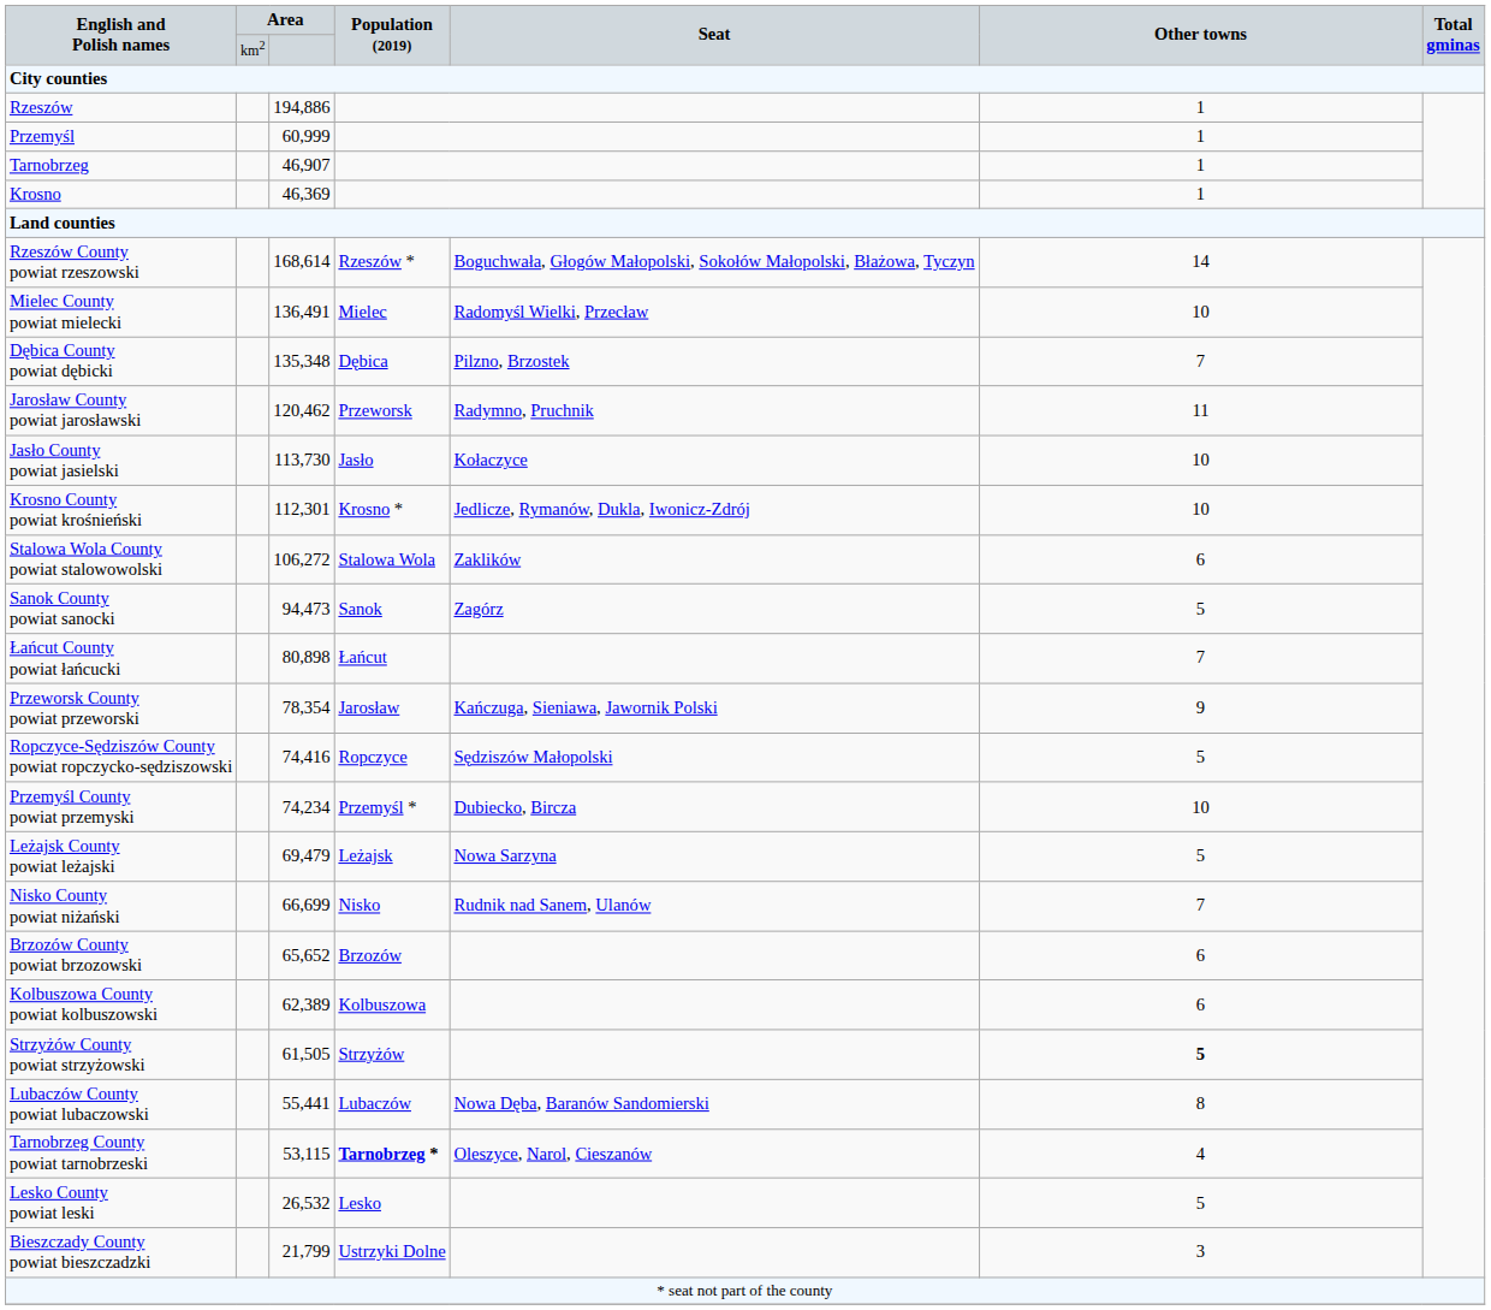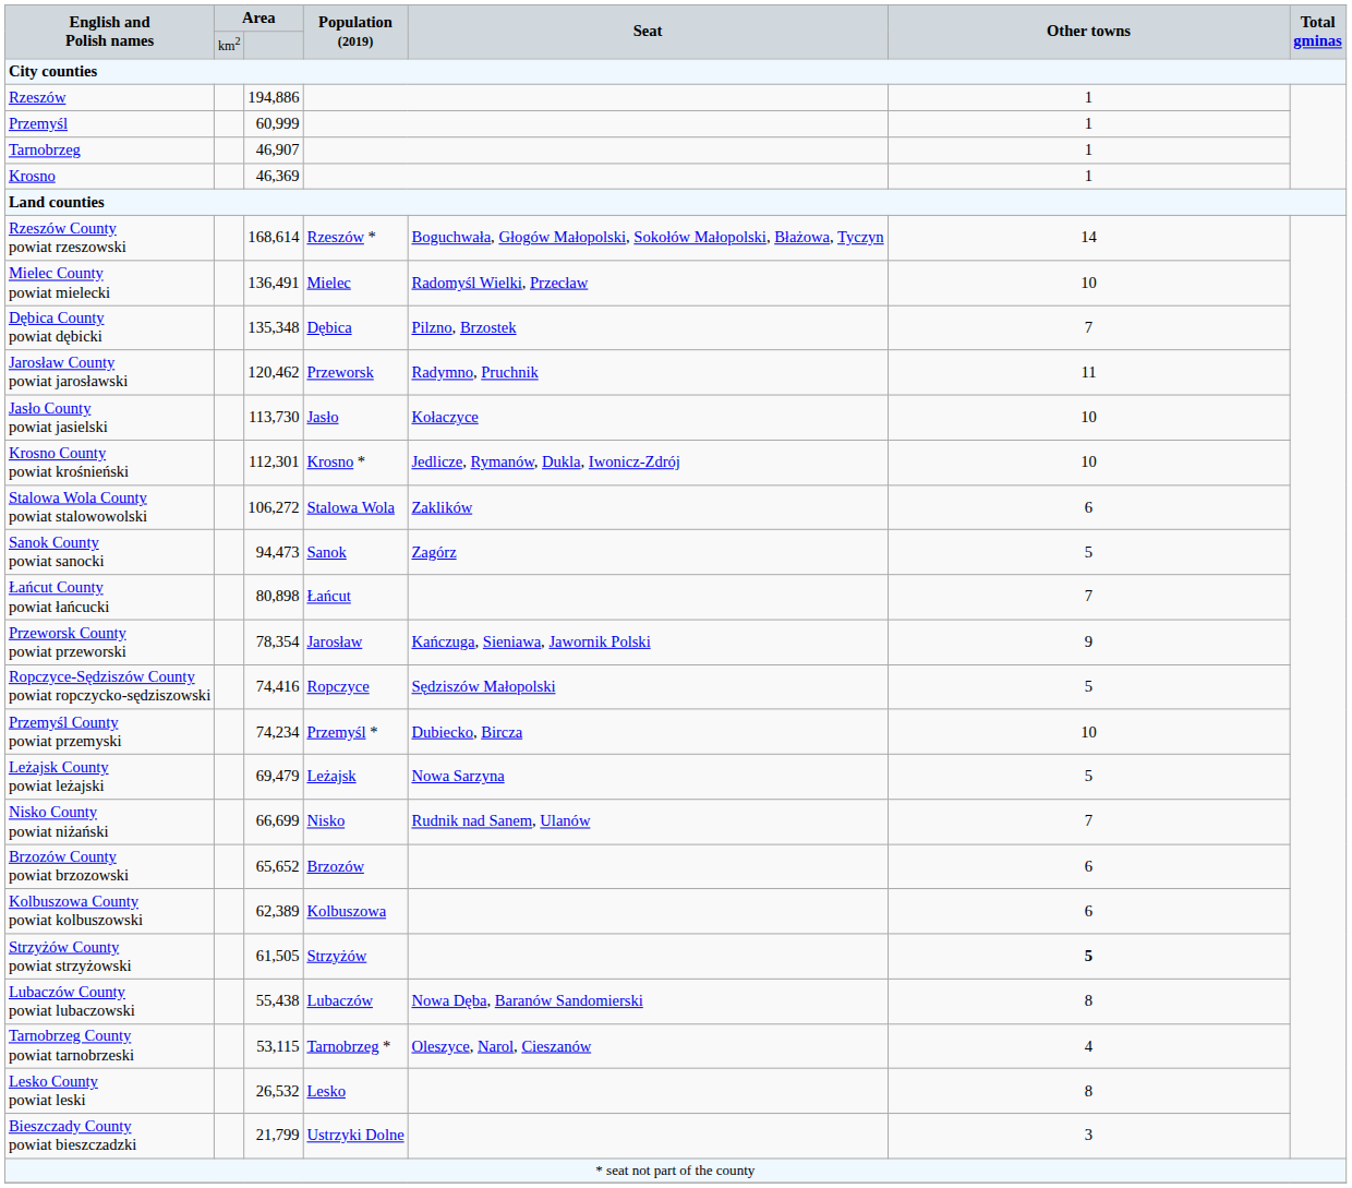 <table class="wikitable" style="font-size:90%">
 <tr bgcolor="D0D8DD">
 <td align="center" rowspan=2><strong>English and<br> Polish names</strong></td>
 <td align="center" colspan=2><strong>Area</strong></td>
 <td align="center" rowspan=2><strong>Population<br> <small>(2019)</small></strong></td>
 <td align="center" rowspan=2><strong>Seat</strong></td>
 <td width="30%" align="center" rowspan=2><strong>Other towns</strong></td>
 <td align="center" rowspan=2><strong>Total<br> <a href='#'>gminas</a></strong></td>
 </tr>
 <tr bgcolor="D0D8DD">
 <td align="center"><small>km<sup>2</sup></small></td>
 <td align="center"><small></small></td>
 </tr>
 <tr bgcolor="F0F8FF">
 <td colspan=7><strong>City counties</strong></td>
 </tr>
 <tr>
 <td><a href='#'>Rzeszów</a></td>
 <td></td>
 <td align="right">194,886</td>
 <td colspan=2></td>
 <td align="center">1</td>
 </tr>
 <tr>
 <td><a href='#'>Przemyśl</a></td>
 <td></td>
 <td align="right">60,999</td>
 <td colspan=2></td>
 <td align="center">1</td>
 </tr>
 <tr>
 <td><a href='#'>Tarnobrzeg</a></td>
 <td></td>
 <td align="right">46,907</td>
 <td colspan=2></td>
 <td align="center">1</td>
 </tr>
 <tr>
 <td><a href='#'>Krosno</a></td>
 <td></td>
 <td align="right">46,369</td>
 <td colspan=2></td>
 <td align="center">1</td>
 </tr>
 <tr bgcolor="F0F8FF">
 <td colspan=7><strong>Land counties</strong></td>
 </tr>
 <tr>
 <td><a href='#'>Rzeszów County</a><br> powiat rzeszowski</td>
 <td></td>
 <td align="right">168,614</td>
 <td><a href='#'>Rzeszów</a> *</td>
 <td><a href='#'>Boguchwała</a>, <a href='#'>Głogów Małopolski</a>, <a href='#'>Sokołów Małopolski</a>, <a href='#'>Błażowa</a>, <a href='#'>Tyczyn</a></td>
 <td align="center">14</td>
 </tr>
 <tr>
 <td><a href='#'>Mielec County</a><br> powiat mielecki</td>
 <td></td>
 <td align="right">136,491</td>
 <td><a href='#'>Mielec</a></td>
 <td><a href='#'>Radomyśl Wielki</a>, <a href='#'>Przecław</a></td>
 <td align="center">10</td>
 </tr>
 <tr>
 <td><a href='#'>Dębica County</a><br> powiat dębicki</td>
 <td></td>
 <td align="right">135,348</td>
 <td><a href='#'>Dębica</a></td>
 <td><a href='#'>Pilzno</a>, <a href='#'>Brzostek</a></td>
 <td align="center">7</td>
 </tr>
 <tr>
 <td><a href='#'>Jarosław County</a><br> powiat jarosławski</td>
 <td></td>
 <td align="right">120,462</td>
 <td><a href='#'>Przeworsk</a></td>
 <td><a href='#'>Radymno</a>, <a href='#'>Pruchnik</a></td>
 <td align="center">11</td>
 </tr>
 <tr>
 <td><a href='#'>Jasło County</a><br> powiat jasielski</td>
 <td></td>
 <td align="right">113,730</td>
 <td><a href='#'>Jasło</a></td>
 <td><a href='#'>Kołaczyce</a></td>
 <td align="center">10</td>
 </tr>
 <tr>
 <td><a href='#'>Krosno County</a><br> powiat krośnieński</td>
 <td></td>
 <td align="right">112,301</td>
 <td><a href='#'>Krosno</a> *</td>
 <td><a href='#'>Jedlicze</a>, <a href='#'>Rymanów</a>, <a href='#'>Dukla</a>, <a href='#'>Iwonicz-Zdrój</a></td>
 <td align="center">10</td>
 </tr>
 <tr>
 <td><a href='#'>Stalowa Wola County</a><br> powiat stalowowolski</td>
 <td></td>
 <td align="right">106,272</td>
 <td><a href='#'>Stalowa Wola</a></td>
 <td><a href='#'>Zaklików</a></td>
 <td align="center">6</td>
 </tr>
 <tr>
 <td><a href='#'>Sanok County</a><br> powiat sanocki</td>
 <td></td>
 <td align="right">94,473</td>
 <td><a href='#'>Sanok</a></td>
 <td><a href='#'>Zagórz</a></td>
 <td align="center">5</td>
 </tr>
 <tr>
 <td><a href='#'>Łańcut County</a><br> powiat łańcucki</td>
 <td></td>
 <td align="right">80,898</td>
 <td><a href='#'>Łańcut</a></td>
 <td></td>
 <td align="center">7</td>
 </tr>
 <tr>
 <td><a href='#'>Przeworsk County</a><br> powiat przeworski</td>
 <td></td>
 <td align="right">78,354</td>
 <td><a href='#'>Jarosław</a></td>
 <td><a href='#'>Kańczuga</a>, <a href='#'>Sieniawa</a>, <a href='#'>Jawornik Polski</a></td>
 <td align="center">9</td>
 </tr>
 <tr>
 <td><a href='#'>Ropczyce-Sędziszów County</a><br> powiat ropczycko-sędziszowski</td>
 <td></td>
 <td align="right">74,416</td>
 <td><a href='#'>Ropczyce</a></td>
 <td><a href='#'>Sędziszów Małopolski</a></td>
 <td align="center">5</td>
 </tr>
 <tr>
 <td><a href='#'>Przemyśl County</a><br> powiat przemyski</td>
 <td></td>
 <td align="right">74,234</td>
 <td><a href='#'>Przemyśl</a> *</td>
 <td><a href='#'>Dubiecko</a>, <a href='#'>Bircza</a></td>
 <td align="center">10</td>
 </tr>
 <tr>
 <td><a href='#'>Leżajsk County</a><br> powiat leżajski</td>
 <td></td>
 <td align="right">69,479</td>
 <td><a href='#'>Leżajsk</a></td>
 <td><a href='#'>Nowa Sarzyna</a></td>
 <td align="center">5</td>
 </tr>
 <tr>
 <td><a href='#'>Nisko County</a><br> powiat niżański</td>
 <td></td>
 <td align="right">66,699</td>
 <td><a href='#'>Nisko</a></td>
 <td><a href='#'>Rudnik nad Sanem</a>, <a href='#'>Ulanów</a></td>
 <td align="center">7</td>
 </tr>
 <tr>
 <td><a href='#'>Brzozów County</a><br> powiat brzozowski</td>
 <td></td>
 <td align="right">65,652</td>
 <td><a href='#'>Brzozów</a></td>
 <td></td>
 <td align="center">6</td>
 </tr>
 <tr>
 <td><a href='#'>Kolbuszowa County</a><br> powiat kolbuszowski</td>
 <td></td>
 <td align="right">62,389</td>
 <td><a href='#'>Kolbuszowa</a></td>
 <td></td>
 <td align="center">6</td>
 </tr>
 <tr>
 <td><a href='#'>Strzyżów County</a><br> powiat strzyżowski</td>
 <td></td>
 <td align="right">61,505</td>
 <td><a href='#'>Strzyżów</a></td>
 <td></td>
 <td align="center"><strong>5</strong></td>
 </tr>
 <tr>
 <td><a href='#'>Lubaczów County</a><br> powiat lubaczowski</td>
 <td></td>
-<td align="right">55,441</td>
+<td align="right">55,438</td>
 <td><a href='#'>Lubaczów</a></td>
 <td><a href='#'>Nowa Dęba</a>, <a href='#'>Baranów Sandomierski</a></td>
 <td align="center">8</td>
 </tr>
 <tr>
 <td><a href='#'>Tarnobrzeg County</a><br> powiat tarnobrzeski</td>
 <td></td>
 <td align="right">53,115</td>
-<td><strong><a href='#'>Tarnobrzeg</a> *</strong></td>
+<td><a href='#'>Tarnobrzeg</a> *</td>
 <td><a href='#'>Oleszyce</a>, <a href='#'>Narol</a>, <a href='#'>Cieszanów</a></td>
 <td align="center">4</td>
 </tr>
 <tr>
 <td><a href='#'>Lesko County</a><br> powiat leski</td>
 <td></td>
 <td align="right">26,532</td>
 <td><a href='#'>Lesko</a></td>
 <td></td>
-<td align="center">5</td>
+<td align="center">8</td>
 </tr>
 <tr>
 <td><a href='#'>Bieszczady County</a><br> powiat bieszczadzki</td>
 <td></td>
 <td align="right">21,799</td>
 <td><a href='#'>Ustrzyki Dolne</a></td>
 <td></td>
 <td align="center">3</td>
 </tr>
 <tr bgcolor="F0F8FF">
 <td colspan=7 style="text-align:center;font-size:90%">* seat not part of the county</td>
 </tr>
 <tr>
 </tr>
 </table>
